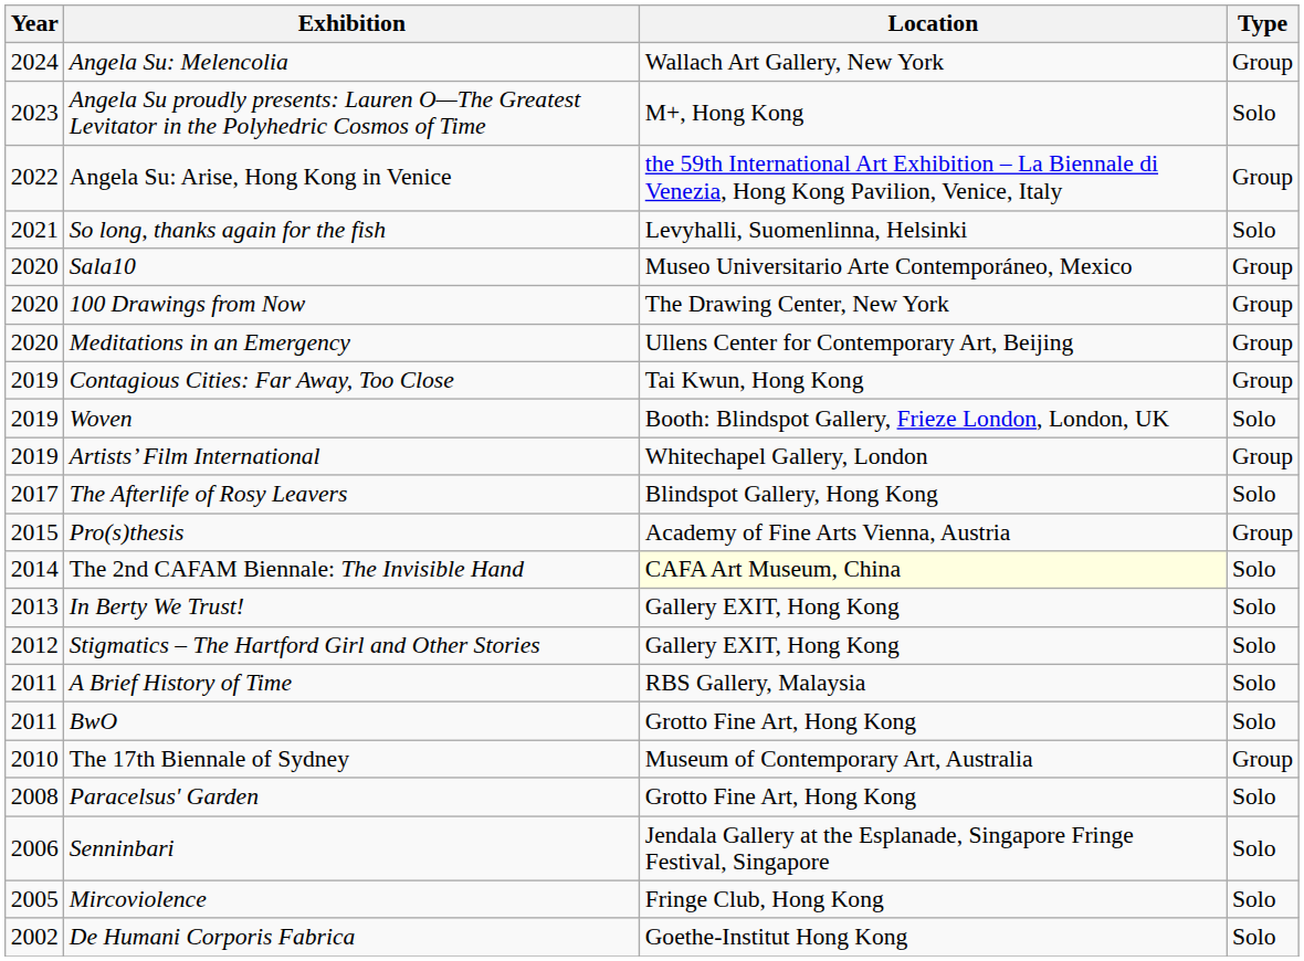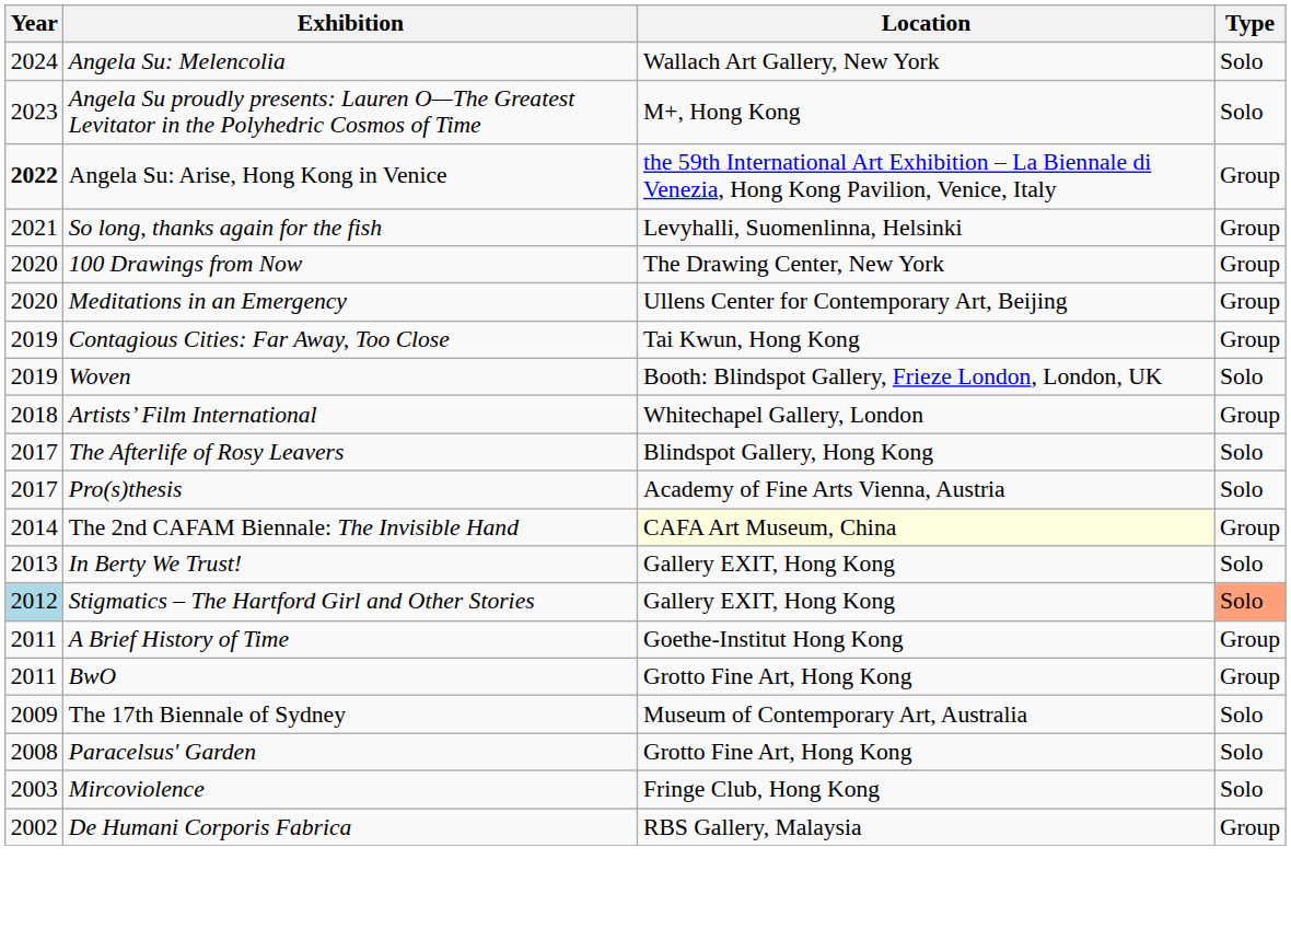 <table class="wikitable">
 <tr>
 <th>Year</th>
 <th>Exhibition</th>
 <th>Location</th>
 <th>Type</th>
 </tr>
 <tr>
 <td>2024</td>
 <td><em>Angela Su: Melencolia</em></td>
 <td>Wallach Art Gallery, New York</td>
-<td>Group</td>
+<td>Solo</td>
 </tr>
 <tr>
 <td>2023</td>
 <td><em>Angela Su proudly presents: Lauren O—The Greatest Levitator in the Polyhedric Cosmos of Time</em></td>
 <td>M+, Hong Kong</td>
 <td>Solo</td>
 </tr>
 <tr>
-<td>2022</td>
+<td><strong>2022</strong></td>
 <td>Angela Su: Arise, Hong Kong in Venice</td>
 <td><a href='#'>the 59th International Art Exhibition – La Biennale di Venezia</a>, Hong Kong Pavilion, Venice, Italy</td>
 <td>Group</td>
 </tr>
 <tr>
 <td>2021</td>
 <td><em>So long, thanks again for the fish</em></td>
 <td>Levyhalli, Suomenlinna, Helsinki</td>
-<td>Solo</td>
-</tr>
-<tr>
-<td>2020</td>
-<td><em>Sala10</em></td>
-<td>Museo Universitario Arte Contemporáneo, Mexico</td>
 <td>Group</td>
 </tr>
 <tr>
 <td>2020</td>
 <td><em>100 Drawings from Now</em></td>
 <td>The Drawing Center, New York</td>
 <td>Group</td>
 </tr>
 <tr>
 <td>2020</td>
 <td><em>Meditations in an Emergency</em></td>
 <td>Ullens Center for Contemporary Art, Beijing</td>
 <td>Group</td>
 </tr>
 <tr>
 <td>2019</td>
 <td><em>Contagious Cities: Far Away, Too Close</em></td>
 <td>Tai Kwun, Hong Kong </td>
 <td>Group</td>
 </tr>
 <tr>
 <td>2019</td>
 <td><em>Woven</em></td>
 <td>Booth: Blindspot Gallery, <a href='#'>Frieze London</a>, London, UK</td>
 <td>Solo</td>
 </tr>
 <tr>
-<td>2019</td>
+<td>2018</td>
 <td><em>Artists’ Film International</em></td>
 <td>Whitechapel Gallery, London</td>
 <td>Group</td>
 </tr>
 <tr>
 <td>2017</td>
 <td><em>The Afterlife of Rosy Leavers</em></td>
 <td>Blindspot Gallery, Hong Kong</td>
 <td>Solo</td>
 </tr>
 <tr>
-<td>2015</td>
+<td>2017</td>
 <td><em>Pro(s)thesis</em></td>
 <td>Academy of Fine Arts Vienna, Austria</td>
-<td>Group</td>
+<td>Solo</td>
 </tr>
 <tr>
 <td>2014</td>
 <td>The 2nd CAFAM Biennale: <em>The Invisible Hand</em></td>
 <td style="background: lightyellow;">CAFA Art Museum, China</td>
-<td>Solo</td>
+<td>Group</td>
 </tr>
 <tr>
 <td>2013</td>
 <td><em>In Berty We Trust!</em></td>
 <td>Gallery EXIT, Hong Kong</td>
 <td>Solo</td>
 </tr>
 <tr>
-<td>2012</td>
+<td style="background: lightblue;">2012</td>
 <td><em>Stigmatics – The Hartford Girl and Other Stories</em></td>
 <td>Gallery EXIT, Hong Kong</td>
-<td>Solo</td>
+<td style="background: lightsalmon;">Solo</td>
 </tr>
 <tr>
 <td>2011</td>
 <td><em>A Brief History of Time</em></td>
-<td>RBS Gallery, Malaysia</td>
-<td>Solo</td>
+<td>Goethe-Institut Hong Kong</td>
+<td>Group</td>
 </tr>
 <tr>
 <td>2011</td>
 <td><em>BwO</em></td>
 <td>Grotto Fine Art, Hong Kong</td>
-<td>Solo</td>
+<td>Group</td>
 </tr>
 <tr>
-<td>2010</td>
+<td>2009</td>
 <td>The 17th Biennale of Sydney</td>
 <td>Museum of Contemporary Art, Australia</td>
-<td>Group</td>
+<td>Solo</td>
 </tr>
 <tr>
 <td>2008</td>
 <td><em>Paracelsus' Garden</em></td>
 <td>Grotto Fine Art, Hong Kong</td>
 <td>Solo</td>
 </tr>
 <tr>
-<td>2006</td>
-<td><em>Senninbari</em></td>
-<td>Jendala Gallery at the Esplanade, Singapore Fringe Festival, Singapore</td>
-<td>Solo</td>
-</tr>
-<tr>
-<td>2005</td>
+<td>2003</td>
 <td><em>Mircoviolence</em></td>
 <td>Fringe Club, Hong Kong</td>
 <td>Solo</td>
 </tr>
 <tr>
 <td>2002</td>
 <td><em>De Humani Corporis Fabrica</em></td>
-<td>Goethe-Institut Hong Kong</td>
-<td>Solo</td>
+<td>RBS Gallery, Malaysia</td>
+<td>Group</td>
 </tr>
 </table>
